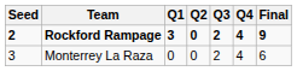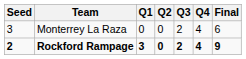 <table class="wikitable">
 <tr>
 <th>Seed</th>
 <th>Team</th>
 <th>Q1</th>
 <th>Q2</th>
 <th>Q3</th>
 <th>Q4</th>
 <th>Final</th>
 </tr>
 <tr>
+<td>3</td>
+<td>Monterrey La Raza</td>
+<td>0</td>
+<td>0</td>
+<td>2</td>
+<td>4</td>
+<td>6</td>
+</tr>
+<tr>
 <td><strong>2</strong></td>
 <td><strong>Rockford Rampage</strong></td>
 <td><strong>3</strong></td>
 <td><strong>0</strong></td>
 <td><strong>2</strong></td>
 <td><strong>4</strong></td>
 <td><strong>9</strong></td>
 </tr>
-<tr>
-<td>3</td>
-<td>Monterrey La Raza</td>
-<td>0</td>
-<td>0</td>
-<td>2</td>
-<td>4</td>
-<td>6</td>
-</tr>
 </table>
